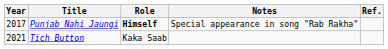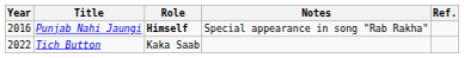 <table class="wikitable sortable">
 <tr>
 <th>Year</th>
 <th>Title</th>
 <th>Role</th>
 <th class="unsortable">Notes</th>
 <th class="unsortable">Ref.</th>
 </tr>
 <tr>
-<td>2017</td>
+<td>2016</td>
 <td><em><a href='#'>Punjab Nahi Jaungi</a></em></td>
 <td><strong>Himself</strong></td>
 <td>Special appearance in song 	"Rab Rakha"</td>
 <td></td>
 </tr>
 <tr>
-<td>2021</td>
+<td>2022</td>
 <td><em><a href='#'>Tich Button</a></em></td>
 <td>Kaka Saab</td>
 <td></td>
 <td></td>
 </tr>
 </table>
